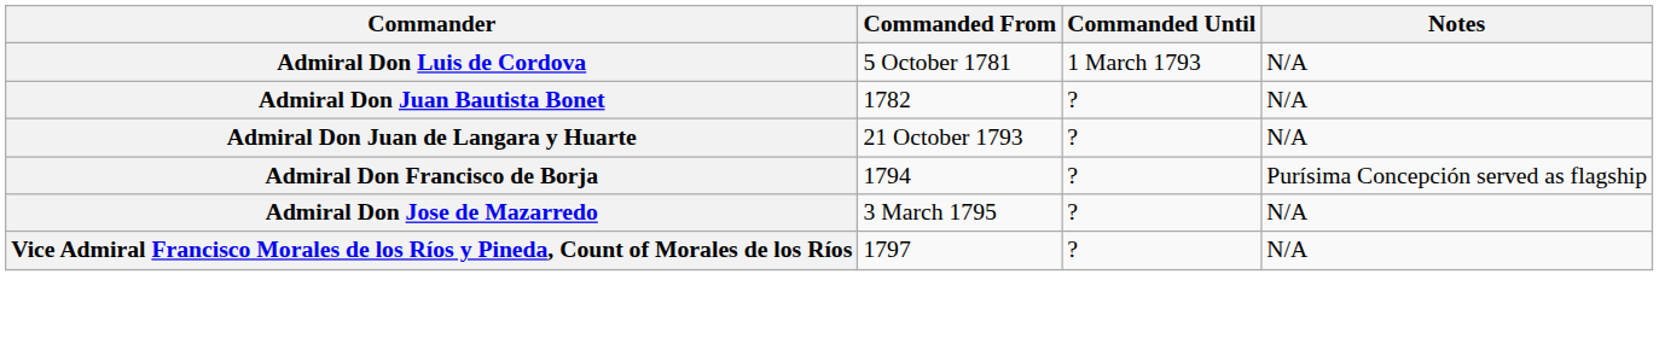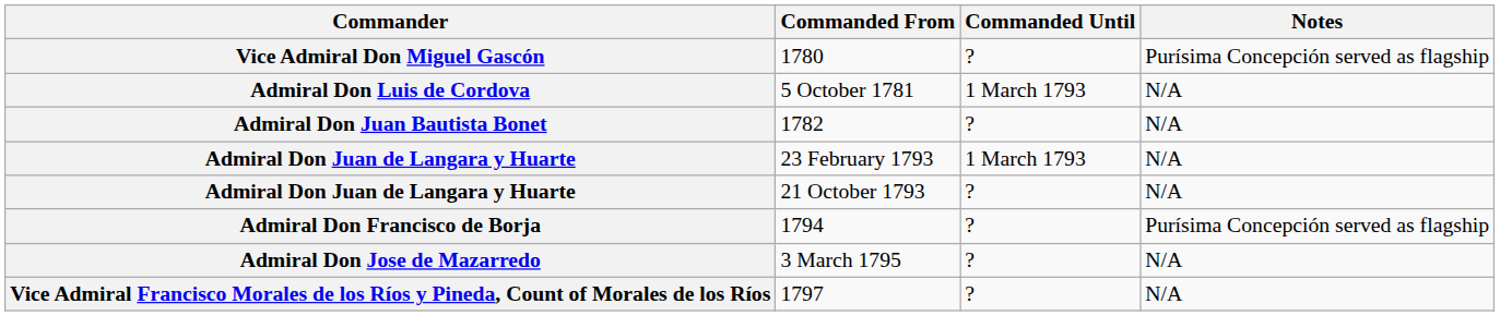 <table class="wikitable">
 <tr>
 <th scope="col">Commander</th>
 <th scope="col">Commanded From</th>
 <th scope="col">Commanded Until</th>
 <th scope="col">Notes</th>
+</tr>
+<tr>
+<th scope="row">Vice Admiral Don <a href='#'>Miguel Gascón</a></th>
+<td>1780</td>
+<td>?</td>
+<td>Purísima Concepción served as flagship</td>
 </tr>
 <tr>
 <th scope="row">Admiral Don <a href='#'>Luis de Cordova</a></th>
 <td>5 October 1781</td>
 <td>1 March 1793</td>
 <td>N/A</td>
 </tr>
 <tr>
 <th scope="row">Admiral Don <a href='#'>Juan Bautista Bonet</a></th>
 <td>1782</td>
 <td>?</td>
+<td>N/A</td>
+</tr>
+<tr>
+<th scope="row">Admiral Don <a href='#'>Juan de Langara y Huarte</a></th>
+<td>23 February 1793</td>
+<td>1 March 1793</td>
 <td>N/A</td>
 </tr>
 <tr>
 <th scope="row">Admiral Don Juan de Langara y Huarte</th>
 <td>21 October 1793</td>
 <td>?</td>
 <td>N/A</td>
 </tr>
 <tr>
 <th scope="row">Admiral Don Francisco de Borja</th>
 <td>1794</td>
 <td>?</td>
 <td>Purísima Concepción served as flagship</td>
 </tr>
 <tr>
 <th scope="row">Admiral Don <a href='#'>Jose de Mazarredo</a></th>
 <td>3 March 1795</td>
 <td>?</td>
 <td>N/A</td>
 </tr>
 <tr>
 <th scope="row">Vice Admiral <a href='#'>Francisco Morales de los Ríos y Pineda</a>, Count of Morales de los Ríos</th>
 <td>1797</td>
 <td>?</td>
 <td>N/A</td>
 </tr>
 </table>
